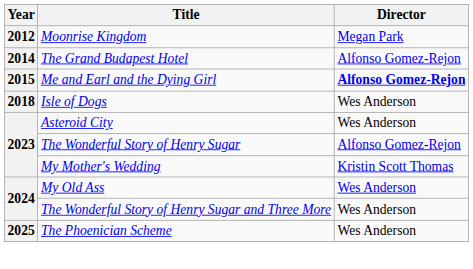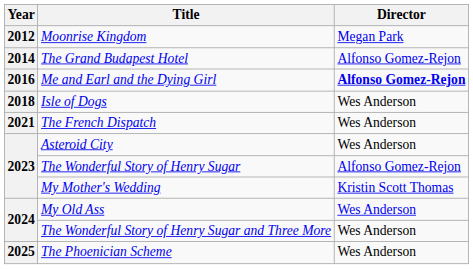 <table class="wikitable sortable">
 <tr>
 <th>Year</th>
 <th>Title</th>
 <th>Director</th>
 </tr>
 <tr>
 <th>2012</th>
 <td><em><a href='#'>Moonrise Kingdom</a></em></td>
 <td><a href='#'>Megan Park</a></td>
 </tr>
 <tr>
 <th>2014</th>
 <td><em><a href='#'>The Grand Budapest Hotel</a></em></td>
 <td><a href='#'>Alfonso Gomez-Rejon</a></td>
 </tr>
 <tr>
-<th>2015</th>
+<th>2016</th>
 <td><em><a href='#'>Me and Earl and the Dying Girl</a></em></td>
 <td><strong><a href='#'>Alfonso Gomez-Rejon</a></strong></td>
 </tr>
 <tr>
 <th>2018</th>
 <td><em><a href='#'>Isle of Dogs</a></em></td>
+<td>Wes Anderson</td>
+</tr>
+<tr>
+<th>2021</th>
+<td><em><a href='#'>The French Dispatch</a></em></td>
 <td>Wes Anderson</td>
 </tr>
 <tr>
 <th rowspan="3">2023</th>
 <td><em><a href='#'>Asteroid City</a></em></td>
 <td>Wes Anderson</td>
 </tr>
 <tr>
 <td><em><a href='#'>The Wonderful Story of Henry Sugar</a></em></td>
 <td><a href='#'>Alfonso Gomez-Rejon</a></td>
 </tr>
 <tr>
 <td><em><a href='#'>My Mother's Wedding</a></em></td>
 <td><a href='#'>Kristin Scott Thomas</a></td>
 </tr>
 <tr>
 <th rowspan="2">2024</th>
 <td><em><a href='#'>My Old Ass</a></em></td>
 <td><a href='#'>Wes Anderson</a></td>
 </tr>
 <tr>
 <td><em><a href='#'>The Wonderful Story of Henry Sugar and Three More</a></em></td>
 <td>Wes Anderson</td>
 </tr>
 <tr>
 <th>2025</th>
 <td><em><a href='#'>The Phoenician Scheme</a></em></td>
 <td>Wes Anderson</td>
 </tr>
 </table>
